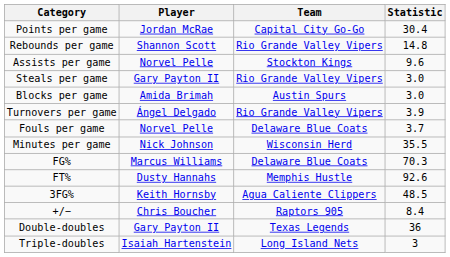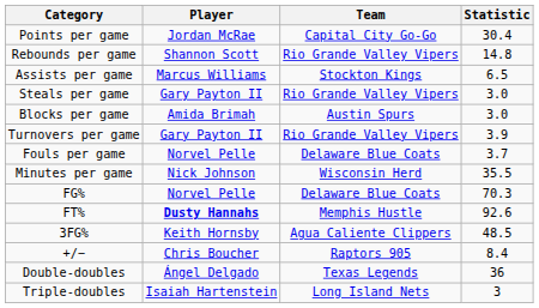 <table class="wikitable" style="text-align:center">
 <tr>
 <th>Category</th>
 <th>Player</th>
 <th>Team</th>
 <th>Statistic</th>
 </tr>
 <tr>
 <td>Points per game</td>
 <td><a href='#'>Jordan McRae</a></td>
 <td><a href='#'>Capital City Go-Go</a></td>
 <td>30.4</td>
 </tr>
 <tr>
 <td>Rebounds per game</td>
 <td><a href='#'>Shannon Scott</a></td>
 <td><a href='#'>Rio Grande Valley Vipers</a></td>
 <td>14.8</td>
 </tr>
 <tr>
 <td>Assists per game</td>
-<td><a href='#'>Norvel Pelle</a></td>
+<td><a href='#'>Marcus Williams</a></td>
 <td><a href='#'>Stockton Kings</a></td>
-<td>9.6</td>
+<td>6.5</td>
 </tr>
 <tr>
 <td>Steals per game</td>
 <td><a href='#'>Gary Payton II</a></td>
 <td><a href='#'>Rio Grande Valley Vipers</a></td>
 <td>3.0</td>
 </tr>
 <tr>
 <td>Blocks per game</td>
 <td><a href='#'>Amida Brimah</a></td>
 <td><a href='#'>Austin Spurs</a></td>
 <td>3.0</td>
 </tr>
 <tr>
 <td>Turnovers per game</td>
-<td><a href='#'>Ángel Delgado</a></td>
+<td><a href='#'>Gary Payton II</a></td>
 <td><a href='#'>Rio Grande Valley Vipers</a></td>
 <td>3.9</td>
 </tr>
 <tr>
 <td>Fouls per game</td>
 <td><a href='#'>Norvel Pelle</a></td>
 <td><a href='#'>Delaware Blue Coats</a></td>
 <td>3.7</td>
 </tr>
 <tr>
 <td>Minutes per game</td>
 <td><a href='#'>Nick Johnson</a></td>
 <td><a href='#'>Wisconsin Herd</a></td>
 <td>35.5</td>
 </tr>
 <tr>
 <td>FG%</td>
-<td><a href='#'>Marcus Williams</a></td>
+<td><a href='#'>Norvel Pelle</a></td>
 <td><a href='#'>Delaware Blue Coats</a></td>
 <td>70.3</td>
 </tr>
 <tr>
 <td>FT%</td>
-<td><a href='#'>Dusty Hannahs</a></td>
+<td><strong><a href='#'>Dusty Hannahs</a></strong></td>
 <td><a href='#'>Memphis Hustle</a></td>
 <td>92.6</td>
 </tr>
 <tr>
 <td>3FG%</td>
 <td><a href='#'>Keith Hornsby</a></td>
 <td><a href='#'>Agua Caliente Clippers</a></td>
 <td>48.5</td>
 </tr>
 <tr>
 <td>+/−</td>
 <td><a href='#'>Chris Boucher</a></td>
 <td><a href='#'>Raptors 905</a></td>
 <td>8.4</td>
 </tr>
 <tr>
 <td>Double-doubles</td>
-<td><a href='#'>Gary Payton II</a></td>
+<td><a href='#'>Ángel Delgado</a></td>
 <td><a href='#'>Texas Legends</a></td>
 <td>36</td>
 </tr>
 <tr>
 <td>Triple-doubles</td>
 <td><a href='#'>Isaiah Hartenstein</a></td>
 <td><a href='#'>Long Island Nets</a></td>
 <td>3</td>
 </tr>
 </table>
